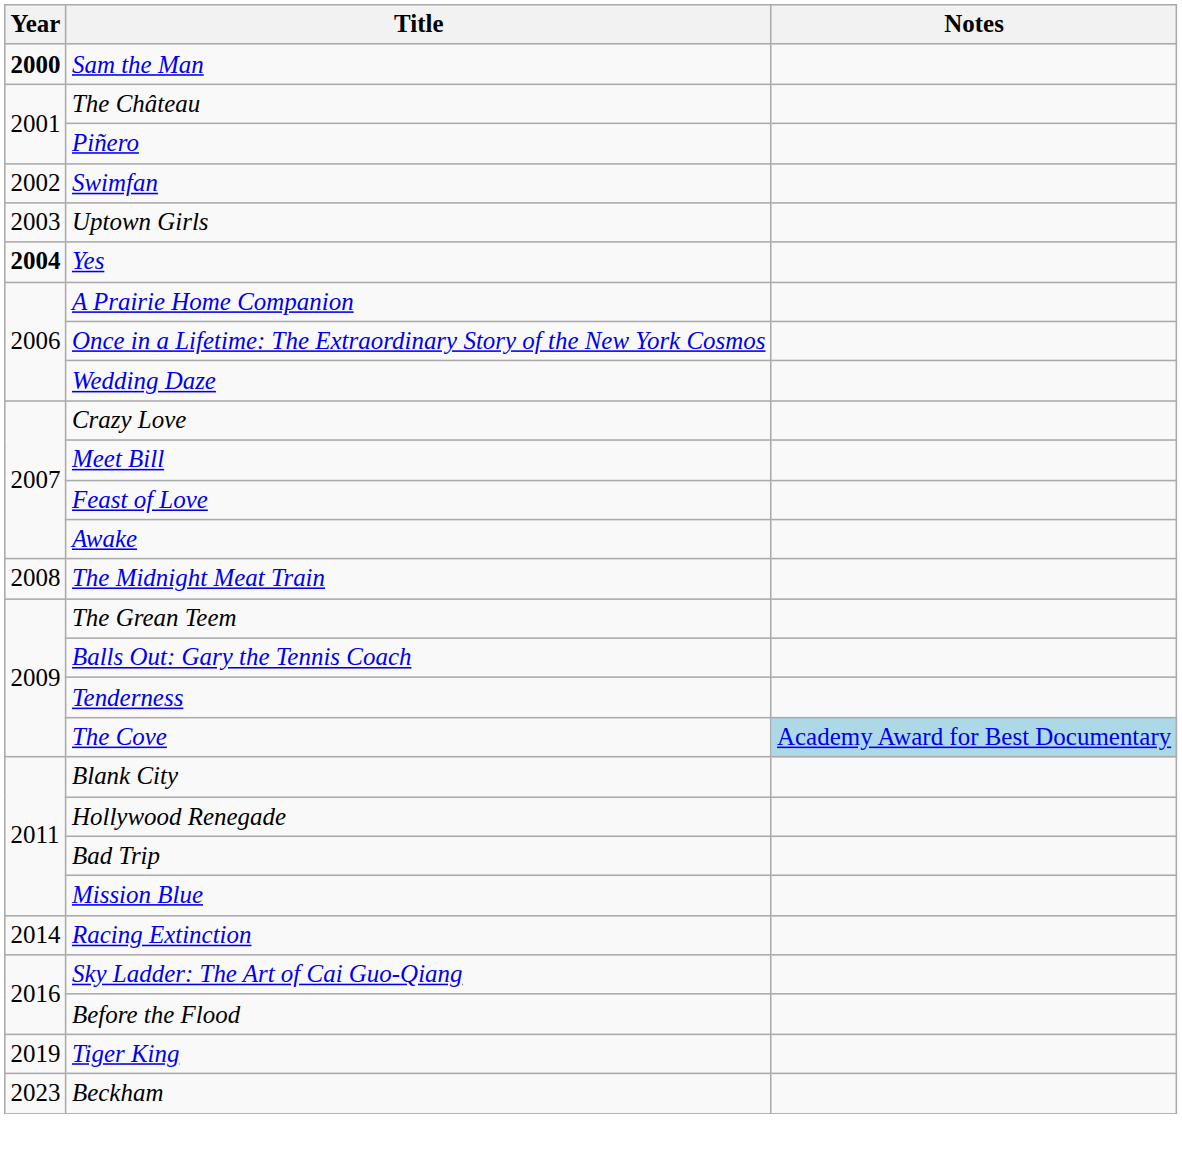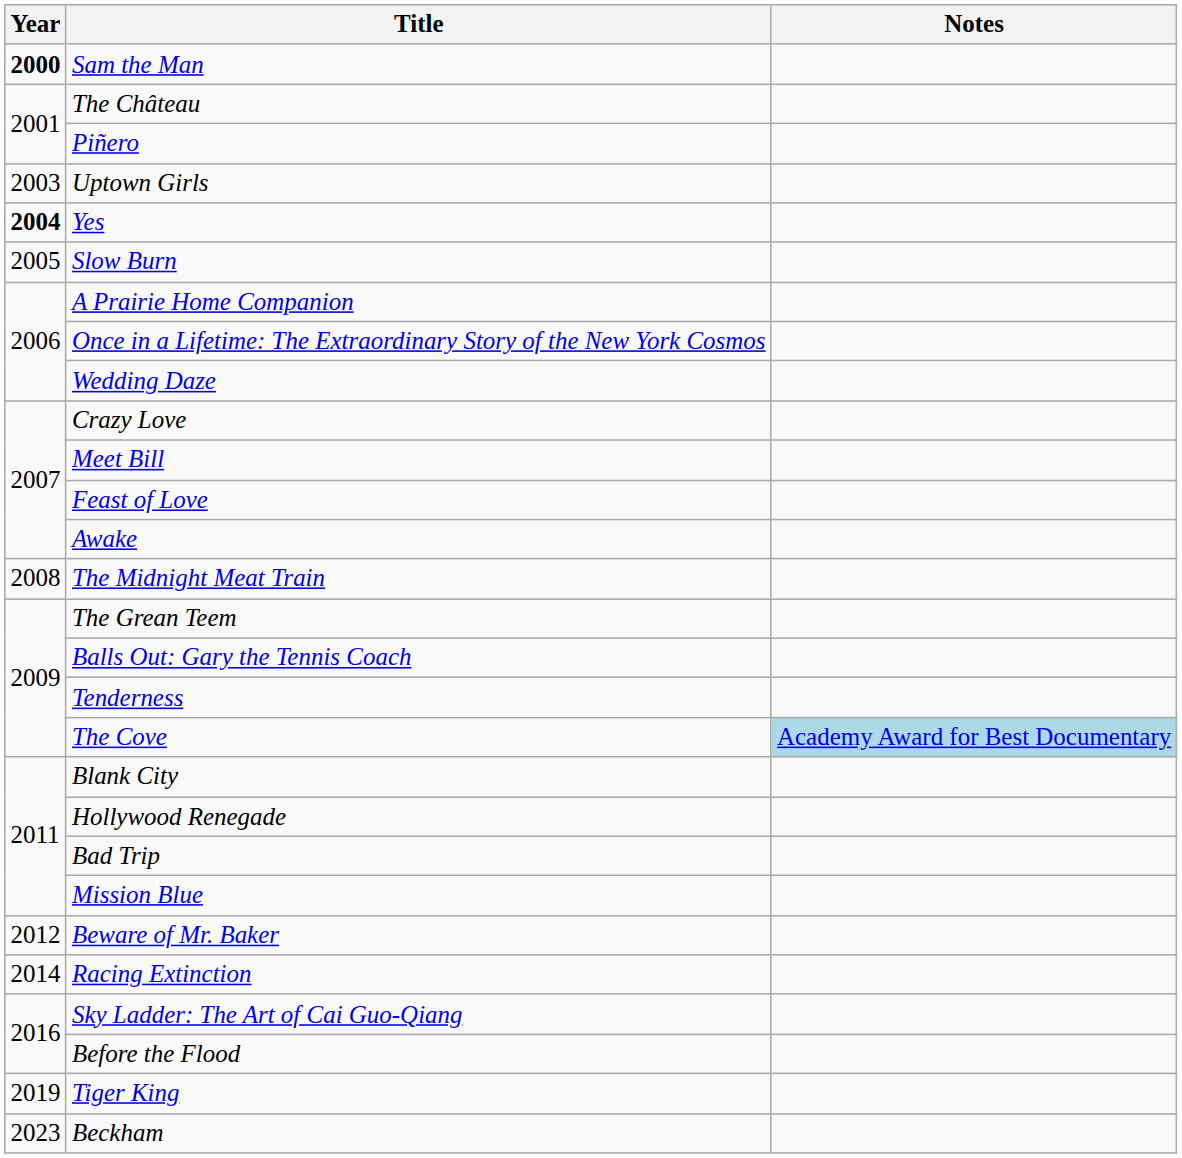 <table class="wikitable sortable">
 <tr>
 <th>Year</th>
 <th>Title</th>
 <th class="unsortable">Notes</th>
 </tr>
 <tr>
 <td><strong>2000</strong></td>
 <td><em><a href='#'>Sam the Man</a></em></td>
 <td></td>
 </tr>
 <tr>
 <td rowspan="2">2001</td>
 <td><em>The Château</em></td>
 <td></td>
 </tr>
 <tr>
 <td><em><a href='#'>Piñero</a></em></td>
 <td></td>
 </tr>
 <tr>
-<td>2002</td>
-<td><em><a href='#'>Swimfan</a></em></td>
-<td></td>
-</tr>
-<tr>
 <td>2003</td>
 <td><em>Uptown Girls</em></td>
 <td></td>
 </tr>
 <tr>
 <td><strong>2004</strong></td>
 <td><em><a href='#'>Yes</a></em></td>
+<td></td>
+</tr>
+<tr>
+<td>2005</td>
+<td><em><a href='#'>Slow Burn</a></em></td>
 <td></td>
 </tr>
 <tr>
 <td rowspan="3">2006</td>
 <td><em><a href='#'>A Prairie Home Companion</a></em></td>
 <td></td>
 </tr>
 <tr>
 <td><em><a href='#'>Once in a Lifetime: The Extraordinary Story of the New York Cosmos</a></em></td>
 <td></td>
 </tr>
 <tr>
 <td><em><a href='#'>Wedding Daze</a></em></td>
 <td></td>
 </tr>
 <tr>
 <td rowspan="4">2007</td>
 <td><em>Crazy Love</em></td>
 <td></td>
 </tr>
 <tr>
 <td><em><a href='#'>Meet Bill</a></em></td>
 <td></td>
 </tr>
 <tr>
 <td><em><a href='#'>Feast of Love</a></em></td>
 <td></td>
 </tr>
 <tr>
 <td><em><a href='#'>Awake</a></em></td>
 <td></td>
 </tr>
 <tr>
 <td>2008</td>
 <td><em><a href='#'>The Midnight Meat Train</a></em></td>
 <td></td>
 </tr>
 <tr>
 <td rowspan="4">2009</td>
 <td><em>The Grean Teem</em></td>
 <td></td>
 </tr>
 <tr>
 <td><em><a href='#'>Balls Out: Gary the Tennis Coach</a></em></td>
 <td></td>
 </tr>
 <tr>
 <td><em><a href='#'>Tenderness</a></em></td>
 <td></td>
 </tr>
 <tr>
 <td><em><a href='#'>The Cove</a></em></td>
 <td style="background: lightblue;"><a href='#'>Academy Award for Best Documentary</a></td>
 </tr>
 <tr>
 <td rowspan="4">2011</td>
 <td><em>Blank City</em></td>
 <td></td>
 </tr>
 <tr>
 <td><em>Hollywood Renegade</em></td>
 <td></td>
 </tr>
 <tr>
 <td><em>Bad Trip</em></td>
 <td></td>
 </tr>
 <tr>
 <td><em><a href='#'>Mission Blue</a></em></td>
 <td></td>
 </tr>
 <tr>
+<td>2012</td>
+<td><em><a href='#'>Beware of Mr. Baker</a></em></td>
+<td></td>
+</tr>
+<tr>
 <td>2014</td>
 <td><em><a href='#'>Racing Extinction</a></em></td>
 <td></td>
 </tr>
 <tr>
 <td rowspan="2">2016</td>
 <td><em><a href='#'>Sky Ladder: The Art of Cai Guo-Qiang</a></em></td>
 <td></td>
 </tr>
 <tr>
 <td><em>Before the Flood</em></td>
 <td></td>
 </tr>
 <tr>
 <td>2019</td>
 <td><em><a href='#'>Tiger King</a></em></td>
 <td></td>
 </tr>
 <tr>
 <td>2023</td>
 <td><em>Beckham</em></td>
 <td></td>
 </tr>
 </table>
